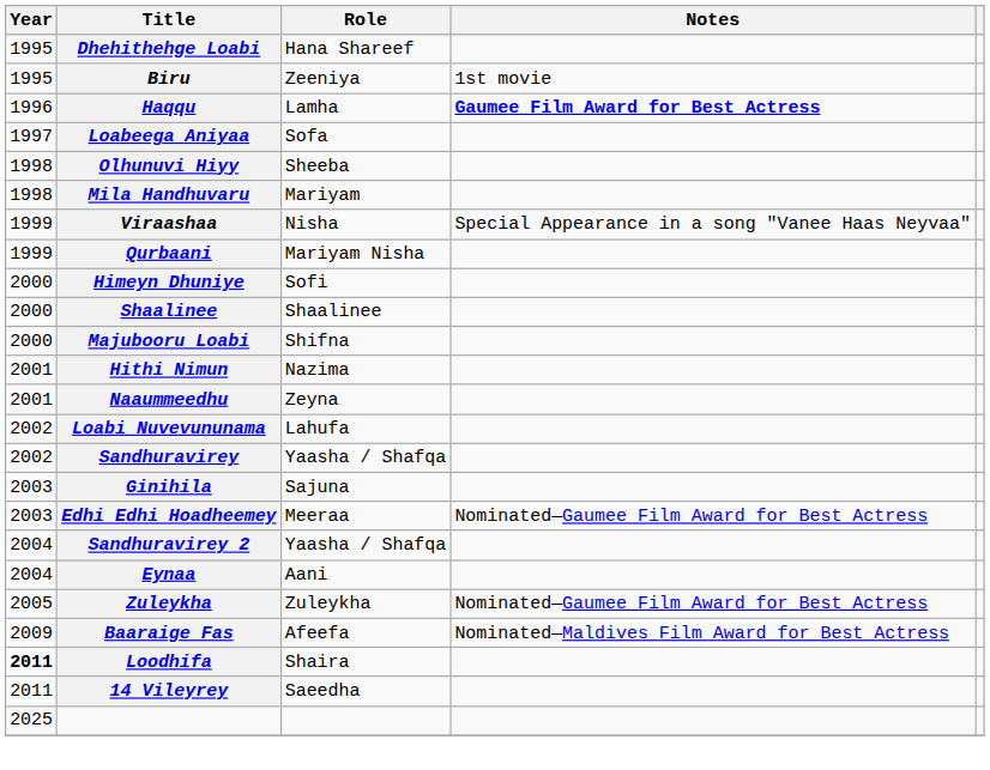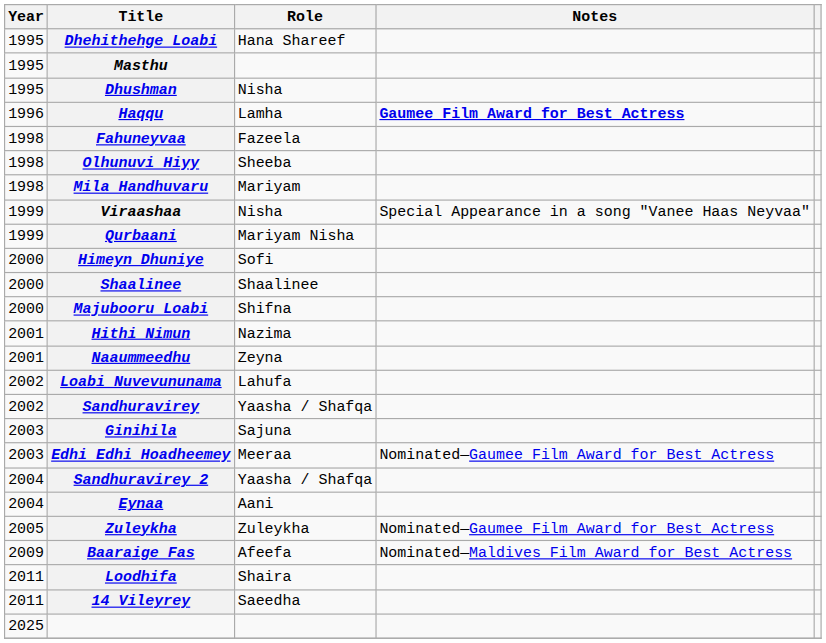 <table class="wikitable sortable plainrowheaders">
 <tr style="background:#ccc; text-align:center;">
 <th scope="col">Year</th>
 <th scope="col">Title</th>
 <th scope="col">Role</th>
 <th scope="col">Notes</th>
 <th scope="col" class="unsortable"></th>
 </tr>
 <tr>
 <td>1995</td>
 <th scope="row"><em><a href='#'>Dhehithehge Loabi</a></em></th>
 <td>Hana Shareef</td>
 <td></td>
 <td style="text-align: center;"></td>
 </tr>
 <tr>
 <td>1995</td>
-<th scope="row"><em>Biru</em></th>
-<td>Zeeniya</td>
-<td>1st movie</td>
+<th scope="row"><em>Masthu</em></th>
 <td></td>
+<td></td>
+<td></td>
+</tr>
+<tr>
+<td>1995</td>
+<th scope="row"><em><a href='#'>Dhushman</a></em></th>
+<td>Nisha</td>
+<td></td>
+<td style="text-align: center;"></td>
 </tr>
 <tr>
 <td>1996</td>
 <th scope="row"><em><a href='#'>Haqqu</a></em></th>
 <td>Lamha</td>
 <td><strong><a href='#'>Gaumee Film Award for Best Actress</a></strong></td>
 <td style="text-align: center;"></td>
 </tr>
 <tr>
-<td>1997</td>
-<th scope="row"><em><a href='#'>Loabeega Aniyaa</a></em></th>
-<td>Sofa</td>
+<td>1998</td>
+<th scope="row"><em><a href='#'>Fahuneyvaa</a></em></th>
+<td>Fazeela</td>
 <td></td>
 <td style="text-align: center;"></td>
 </tr>
 <tr>
 <td>1998</td>
 <th scope="row"><em><a href='#'>Olhunuvi Hiyy</a></em></th>
 <td>Sheeba</td>
 <td></td>
 <td style="text-align: center;"></td>
 </tr>
 <tr>
 <td>1998</td>
 <th scope="row"><em><a href='#'>Mila Handhuvaru</a></em></th>
 <td>Mariyam</td>
 <td></td>
 <td style="text-align: center;"></td>
 </tr>
 <tr>
 <td>1999</td>
 <th scope="row"><em>Viraashaa</em></th>
 <td>Nisha</td>
 <td>Special Appearance in a song "Vanee Haas Neyvaa"</td>
 <td></td>
 </tr>
 <tr>
 <td>1999</td>
 <th scope="row"><em><a href='#'>Qurbaani</a></em></th>
 <td>Mariyam Nisha</td>
 <td></td>
 <td style="text-align: center;"></td>
 </tr>
 <tr>
 <td>2000</td>
 <th scope="row"><em><a href='#'>Himeyn Dhuniye</a></em></th>
 <td>Sofi</td>
 <td></td>
 <td style="text-align: center;"></td>
 </tr>
 <tr>
 <td>2000</td>
 <th scope="row"><em><a href='#'>Shaalinee</a></em></th>
 <td>Shaalinee</td>
 <td></td>
 <td style="text-align: center;"></td>
 </tr>
 <tr>
 <td>2000</td>
 <th scope="row"><em><a href='#'>Majubooru Loabi</a></em></th>
 <td>Shifna</td>
 <td></td>
 <td style="text-align: center;"></td>
 </tr>
 <tr>
 <td>2001</td>
 <th scope="row"><em><a href='#'>Hithi Nimun</a></em></th>
 <td>Nazima</td>
 <td></td>
 <td style="text-align: center;"></td>
 </tr>
 <tr>
 <td>2001</td>
 <th scope="row"><em><a href='#'>Naaummeedhu</a></em></th>
 <td>Zeyna</td>
 <td></td>
 <td style="text-align: center;"></td>
 </tr>
 <tr>
 <td>2002</td>
 <th scope="row"><em><a href='#'>Loabi Nuvevununama</a></em></th>
 <td>Lahufa</td>
 <td></td>
 <td style="text-align: center;"></td>
 </tr>
 <tr>
 <td>2002</td>
 <th scope="row"><em><a href='#'>Sandhuravirey</a></em></th>
 <td>Yaasha / Shafqa</td>
 <td></td>
 <td style="text-align: center;"></td>
 </tr>
 <tr>
 <td>2003</td>
 <th scope="row"><em><a href='#'>Ginihila</a></em></th>
 <td>Sajuna</td>
 <td></td>
 <td style="text-align: center;"></td>
 </tr>
 <tr>
 <td>2003</td>
 <th scope="row"><em><a href='#'>Edhi Edhi Hoadheemey</a></em></th>
 <td>Meeraa</td>
 <td>Nominated—<a href='#'>Gaumee Film Award for Best Actress</a></td>
 <td style="text-align: center;"></td>
 </tr>
 <tr>
 <td>2004</td>
 <th scope="row"><em><a href='#'>Sandhuravirey 2</a></em></th>
 <td>Yaasha / Shafqa</td>
 <td></td>
 <td style="text-align: center;"></td>
 </tr>
 <tr>
 <td>2004</td>
 <th scope="row"><em><a href='#'>Eynaa</a></em></th>
 <td>Aani</td>
 <td></td>
 <td style="text-align: center;"></td>
 </tr>
 <tr>
 <td>2005</td>
 <th scope="row"><em><a href='#'>Zuleykha</a></em></th>
 <td>Zuleykha</td>
 <td>Nominated—<a href='#'>Gaumee Film Award for Best Actress</a></td>
 <td style="text-align: center;"></td>
 </tr>
 <tr>
 <td>2009</td>
 <th scope="row"><em><a href='#'>Baaraige Fas</a></em></th>
 <td>Afeefa</td>
 <td>Nominated—<a href='#'>Maldives Film Award for Best Actress</a></td>
 <td style="text-align: center;"></td>
 </tr>
 <tr>
-<td><strong>2011</strong></td>
+<td>2011</td>
 <th scope="row"><em><a href='#'>Loodhifa</a></em></th>
 <td>Shaira</td>
 <td></td>
 <td style="text-align: center;"></td>
 </tr>
 <tr>
 <td>2011</td>
 <th scope="row"><em><a href='#'>14 Vileyrey</a></em></th>
 <td>Saeedha</td>
 <td></td>
 <td style="text-align: center;"></td>
 </tr>
 <tr>
 <td>2025</td>
 <td></td>
 <td></td>
 <td></td>
 <td></td>
 </tr>
 <tr>
 </tr>
 </table>
